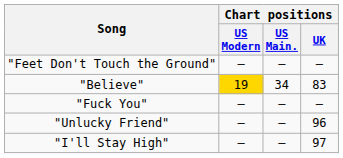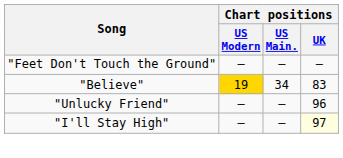 <table class="wikitable" style="text-align:center">
 <tr>
 <th rowspan="2">Song</th>
 <th colspan="3">Chart positions</th>
 </tr>
 <tr>
 <th style="width:3em;font-size:90%;"><a href='#'>US Modern</a><br></th>
 <th style="width:3em;font-size:90%;"><a href='#'>US Main.</a><br></th>
 <th style="width:3em;font-size:90%;"><a href='#'>UK</a><br></th>
 </tr>
 <tr>
 <td>"Feet Don't Touch the Ground"</td>
 <td>—</td>
 <td>—</td>
 <td>—</td>
 </tr>
 <tr>
 <td>"Believe"</td>
 <td style="background: gold;">19</td>
 <td>34</td>
 <td>83</td>
 </tr>
 <tr>
-<td>"Fuck You"</td>
-<td>—</td>
-<td>—</td>
-<td>—</td>
-</tr>
-<tr>
 <td>"Unlucky Friend"</td>
 <td>—</td>
 <td>—</td>
 <td>96</td>
 </tr>
 <tr>
 <td>"I'll Stay High"</td>
 <td>—</td>
 <td>—</td>
-<td>97</td>
+<td style="background: lightyellow;">97</td>
 </tr>
 </table>
